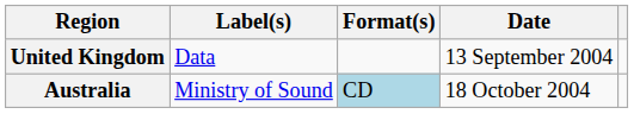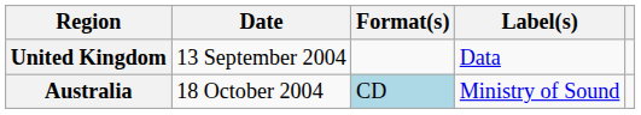 <table class="wikitable plainrowheaders">
 <tr>
 <th scope="col">Region</th>
+<th scope="col">Date</th>
+<th scope="col">Format(s)</th>
 <th scope="col">Label(s)</th>
-<th scope="col">Format(s)</th>
-<th scope="col">Date</th>
 <th scope="col"></th>
 </tr>
 <tr>
 <th scope="row">United Kingdom</th>
+<td>13 September 2004</td>
+<td></td>
 <td><a href='#'>Data</a></td>
-<td></td>
-<td>13 September 2004</td>
 <td align="center"></td>
 </tr>
 <tr>
 <th scope="row">Australia</th>
+<td>18 October 2004</td>
+<td style="background: lightblue;">CD</td>
 <td><a href='#'>Ministry of Sound</a></td>
-<td style="background: lightblue;">CD</td>
-<td>18 October 2004</td>
 <td align="center"></td>
 </tr>
 </table>
